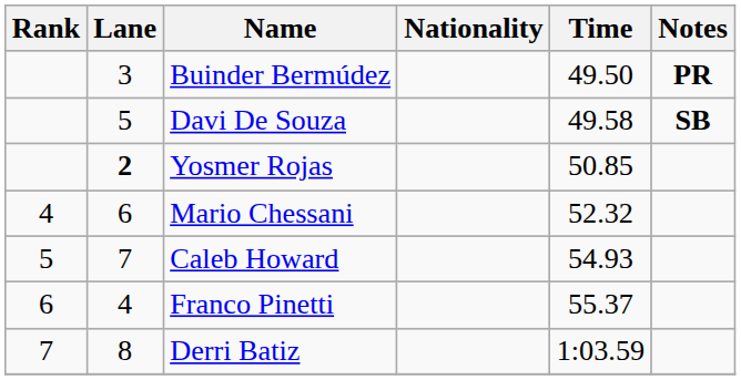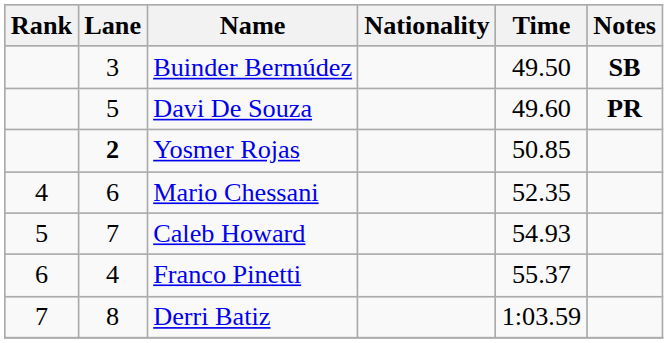 <table class="wikitable sortable" style="text-align:center">
 <tr>
 <th>Rank</th>
 <th>Lane</th>
 <th>Name</th>
 <th>Nationality</th>
 <th>Time</th>
 <th>Notes</th>
 </tr>
 <tr>
 <td></td>
 <td>3</td>
 <td align=left><a href='#'>Buinder Bermúdez</a></td>
 <td align=left></td>
 <td>49.50</td>
-<td><strong>PR</strong></td>
+<td><strong>SB</strong></td>
 </tr>
 <tr>
 <td></td>
 <td>5</td>
 <td align=left><a href='#'>Davi De Souza</a></td>
 <td align=left></td>
-<td>49.58</td>
-<td><strong>SB</strong></td>
+<td>49.60</td>
+<td><strong>PR</strong></td>
 </tr>
 <tr>
 <td></td>
 <td><strong>2</strong></td>
 <td align=left><a href='#'>Yosmer Rojas</a></td>
 <td align=left></td>
 <td>50.85</td>
 <td></td>
 </tr>
 <tr>
 <td>4</td>
 <td>6</td>
 <td align=left><a href='#'>Mario Chessani</a></td>
 <td align=left></td>
-<td>52.32</td>
+<td>52.35</td>
 <td></td>
 </tr>
 <tr>
 <td>5</td>
 <td>7</td>
 <td align=left><a href='#'>Caleb Howard</a></td>
 <td align=left></td>
 <td>54.93</td>
 <td></td>
 </tr>
 <tr>
 <td>6</td>
 <td>4</td>
 <td align=left><a href='#'>Franco Pinetti</a></td>
 <td align=left></td>
 <td>55.37</td>
 <td></td>
 </tr>
 <tr>
 <td>7</td>
 <td>8</td>
 <td align=left><a href='#'>Derri Batiz</a></td>
 <td align=left></td>
 <td>1:03.59</td>
 <td></td>
 </tr>
 <tr>
 </tr>
 </table>
